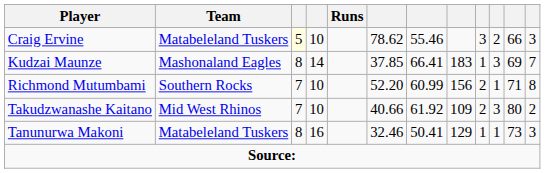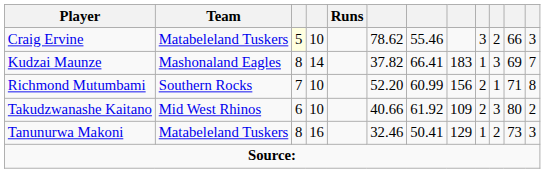 <table class="wikitable sortable" style="text-align:center">
 <tr>
 <th class="unsortable">Player</th>
 <th>Team</th>
 <th></th>
 <th></th>
 <th>Runs</th>
 <th></th>
 <th></th>
 <th></th>
 <th></th>
 <th></th>
 <th></th>
 <th></th>
 </tr>
 <tr>
 <td style="text-align:left"><a href='#'>Craig Ervine</a></td>
 <td style="text-align:left"><a href='#'>Matabeleland Tuskers</a></td>
 <td style="background: lightyellow;">5</td>
 <td>10</td>
 <td><strong></strong></td>
 <td>78.62</td>
 <td>55.46</td>
 <td></td>
 <td>3</td>
 <td>2</td>
 <td>66</td>
 <td>3</td>
 </tr>
 <tr>
 <td style="text-align:left"><a href='#'>Kudzai Maunze</a></td>
 <td style="text-align:left"><a href='#'>Mashonaland Eagles</a></td>
 <td>8</td>
 <td>14</td>
 <td><strong></strong></td>
-<td>37.85</td>
+<td>37.82</td>
 <td>66.41</td>
 <td>183</td>
 <td>1</td>
 <td>3</td>
 <td>69</td>
 <td>7</td>
 </tr>
 <tr>
 <td style="text-align:left"><a href='#'>Richmond Mutumbami</a></td>
 <td style="text-align:left"><a href='#'>Southern Rocks</a></td>
 <td>7</td>
 <td>10</td>
 <td><strong></strong></td>
 <td>52.20</td>
 <td>60.99</td>
 <td>156</td>
 <td>2</td>
 <td>1</td>
 <td>71</td>
 <td>8</td>
 </tr>
 <tr>
 <td style="text-align:left"><a href='#'>Takudzwanashe Kaitano</a></td>
 <td style="text-align:left"><a href='#'>Mid West Rhinos</a></td>
-<td>7</td>
+<td>6</td>
 <td>10</td>
 <td><strong></strong></td>
 <td>40.66</td>
 <td>61.92</td>
 <td>109</td>
 <td>2</td>
 <td>3</td>
 <td>80</td>
 <td>2</td>
 </tr>
 <tr>
 <td style="text-align:left"><a href='#'>Tanunurwa Makoni</a></td>
 <td style="text-align:left"><a href='#'>Matabeleland Tuskers</a></td>
 <td>8</td>
 <td>16</td>
 <td><strong></strong></td>
 <td>32.46</td>
 <td>50.41</td>
 <td>129</td>
 <td>1</td>
-<td>1</td>
+<td>2</td>
 <td>73</td>
 <td>3</td>
 </tr>
 <tr class="sortbottom">
 <td colspan="15"><strong>Source:</strong> </td>
 </tr>
 </table>
